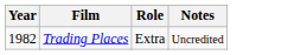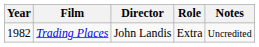 <table class="wikitable">
 <tr>
 <th>Year</th>
 <th>Film</th>
+<th>Director</th>
 <th>Role</th>
 <th>Notes</th>
 </tr>
 <tr>
 <td>1982</td>
 <td><em><a href='#'>Trading Places</a></em></td>
+<td>John Landis</td>
 <td>Extra</td>
 <td><small>Uncredited</small></td>
 </tr>
 </table>
